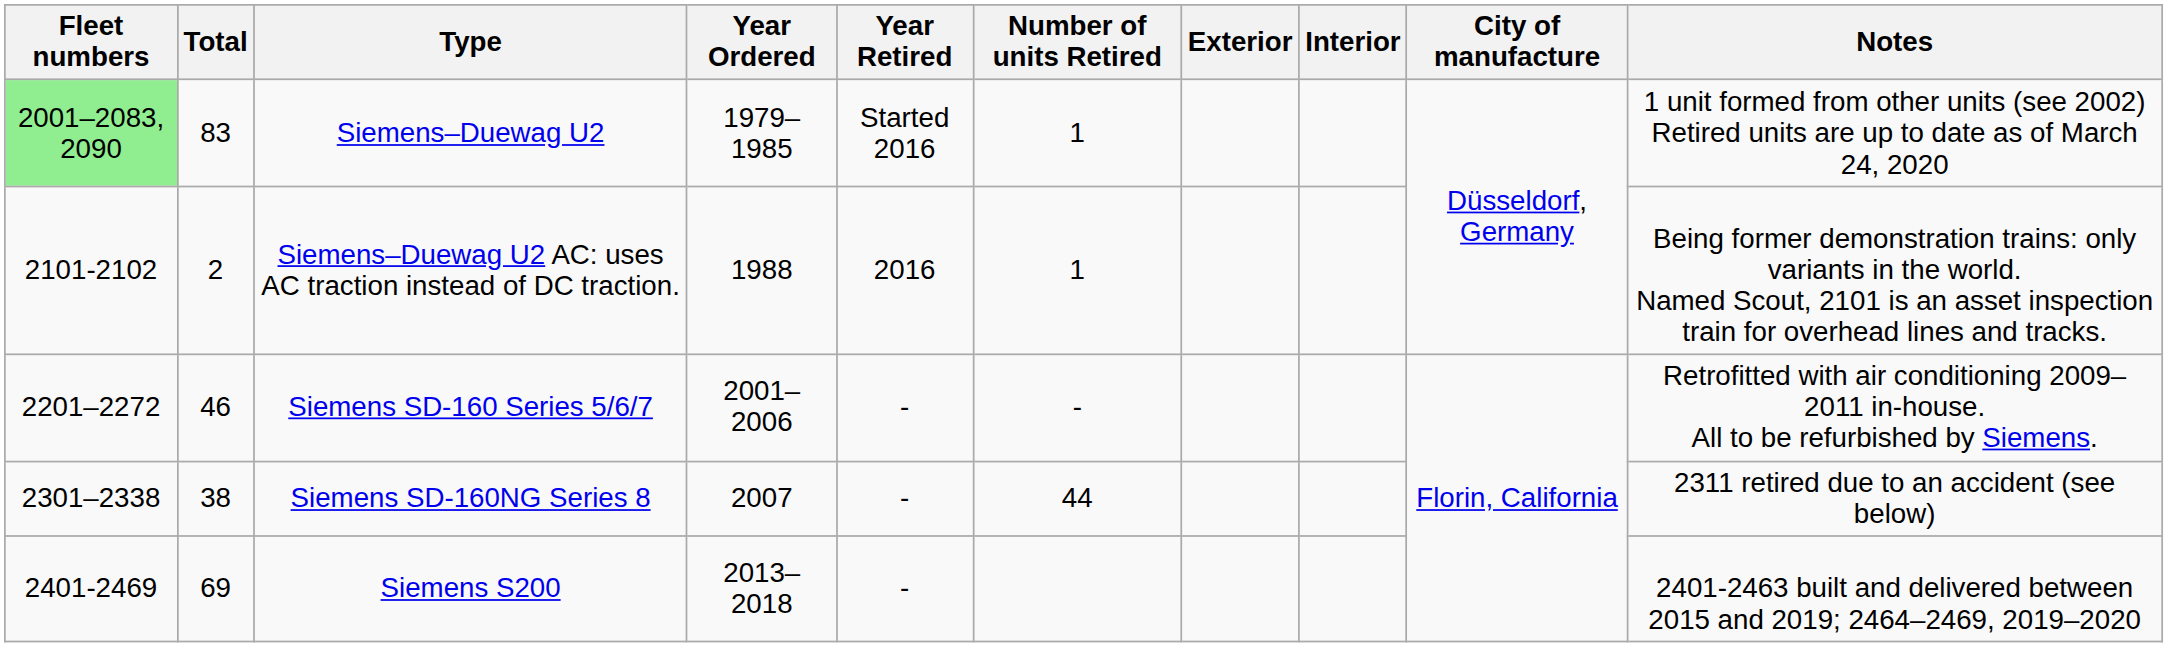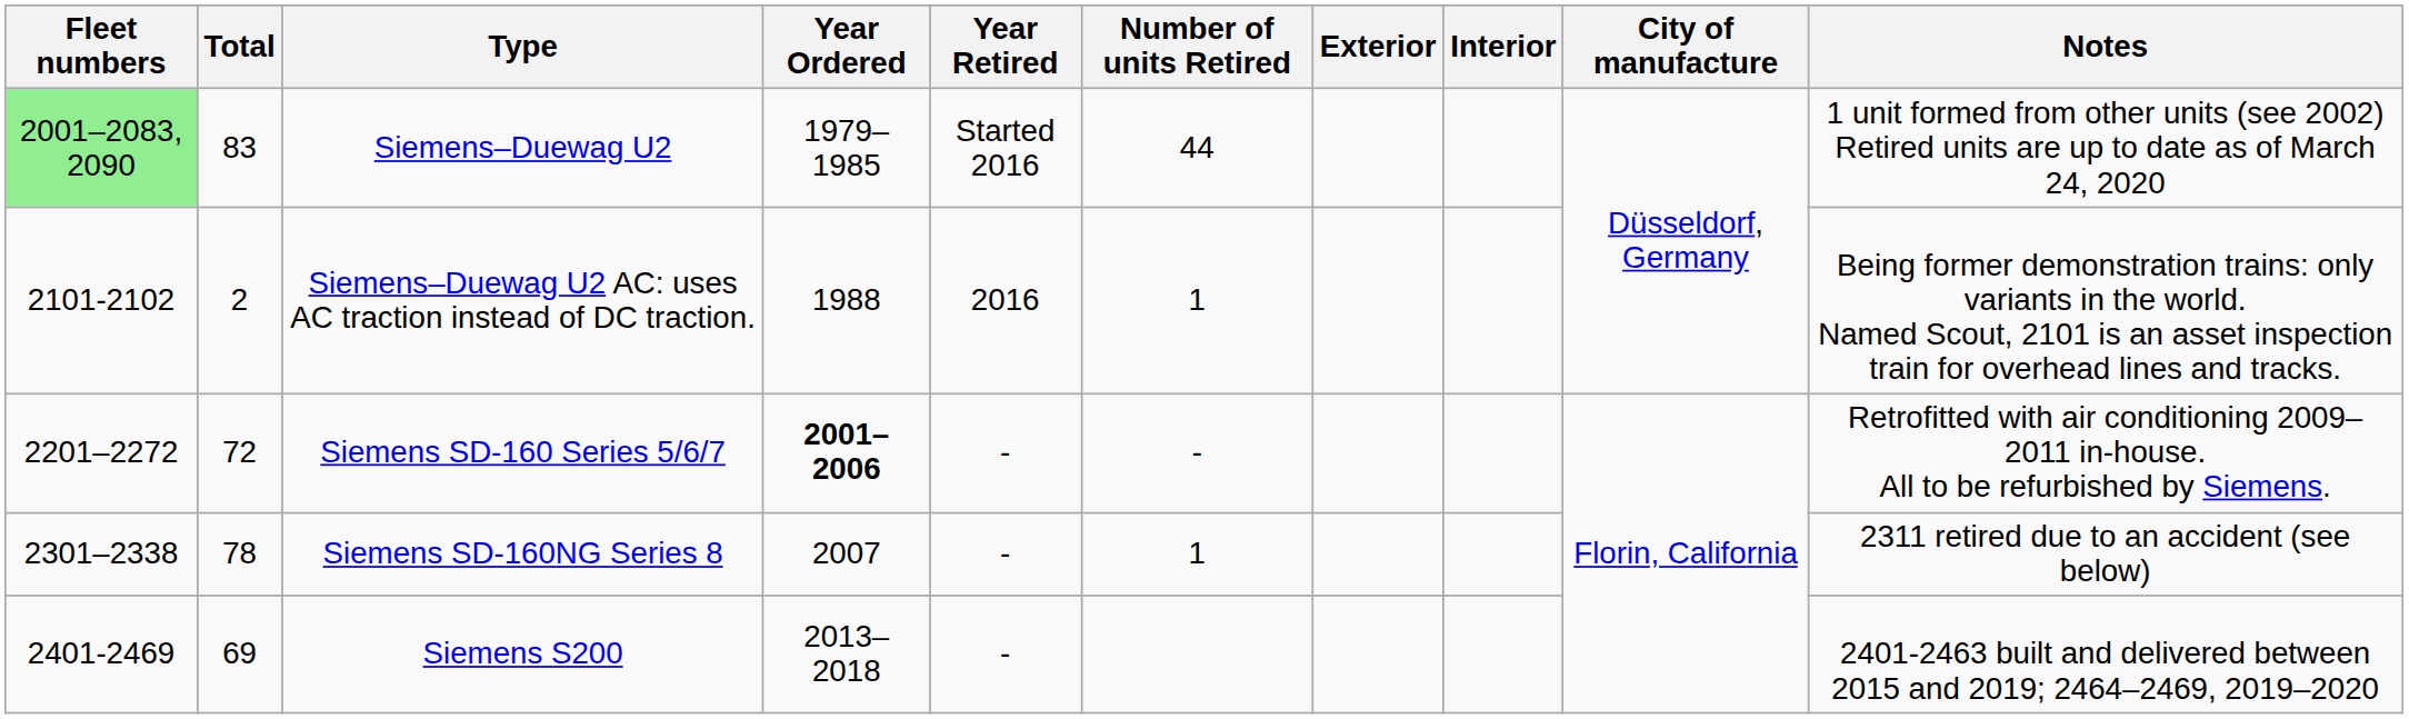 <table class="wikitable">
 <tr align=center>
 <th>Fleet numbers</th>
 <th>Total</th>
 <th>Type</th>
 <th>Year Ordered</th>
 <th>Year Retired</th>
 <th>Number of units Retired</th>
 <th>Exterior</th>
 <th>Interior</th>
 <th>City of manufacture</th>
 <th>Notes</th>
 </tr>
 <tr align=center>
 <td style="background: lightgreen;">2001–2083, 2090</td>
 <td>83</td>
 <td><a href='#'>Siemens–Duewag U2</a></td>
 <td>1979–1985</td>
 <td>Started 2016</td>
-<td>1</td>
+<td>44</td>
 <td></td>
 <td></td>
 <td rowspan="2"><a href='#'>Düsseldorf</a>, <a href='#'>Germany</a></td>
 <td>1 unit formed from other units (see 2002)<br>Retired units are up to date as of March 24, 2020</td>
 </tr>
 <tr align=center>
 <td>2101-2102</td>
 <td>2</td>
 <td><a href='#'>Siemens–Duewag U2</a> AC: uses AC traction instead of DC traction.</td>
 <td>1988</td>
 <td>2016</td>
 <td>1</td>
 <td></td>
 <td></td>
 <td><br>Being former demonstration trains: only variants in the world.<br>Named Scout, 2101 is an asset inspection train for overhead lines and tracks.</td>
 </tr>
 <tr align=center>
 <td>2201–2272</td>
-<td>46</td>
+<td>72</td>
 <td><a href='#'>Siemens SD-160 Series 5/6/7</a></td>
-<td>2001–2006</td>
+<td><strong>2001–2006</strong></td>
 <td>-</td>
 <td>-</td>
 <td></td>
 <td></td>
 <td rowspan="3"><a href='#'>Florin, California</a></td>
 <td>Retrofitted with air conditioning 2009–2011 in-house.<br>All to be refurbished by <a href='#'>Siemens</a>.</td>
 </tr>
 <tr align=center>
 <td>2301–2338</td>
-<td>38</td>
+<td>78</td>
 <td><a href='#'>Siemens SD-160NG Series 8</a></td>
 <td>2007</td>
 <td>-</td>
-<td>44</td>
+<td>1</td>
 <td></td>
 <td></td>
 <td>2311 retired due to an accident (see below)</td>
 </tr>
 <tr align=center>
 <td>2401-2469</td>
 <td>69</td>
 <td><a href='#'>Siemens S200</a></td>
 <td>2013–2018</td>
 <td>-</td>
 <td></td>
 <td></td>
 <td></td>
 <td><br>2401-2463 built and delivered between 2015 and 2019; 2464–2469, 2019–2020</td>
 </tr>
 </table>
